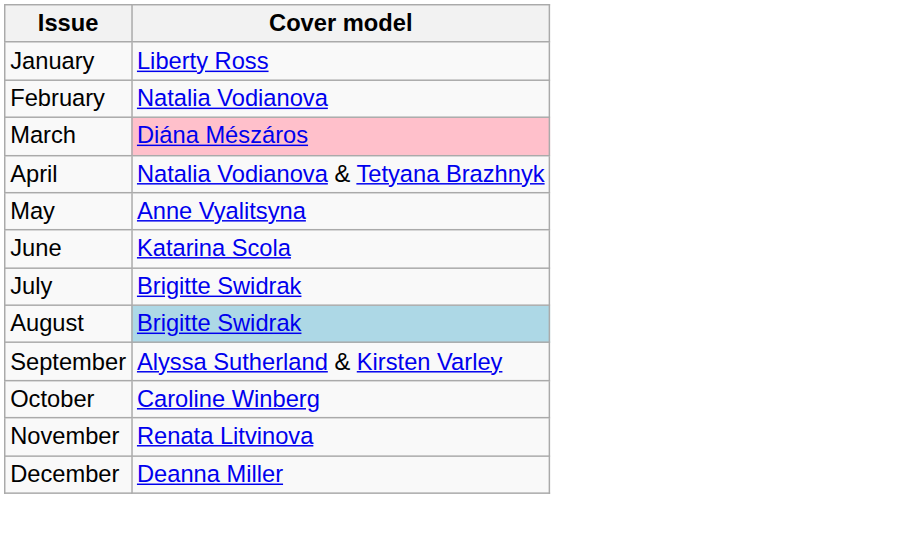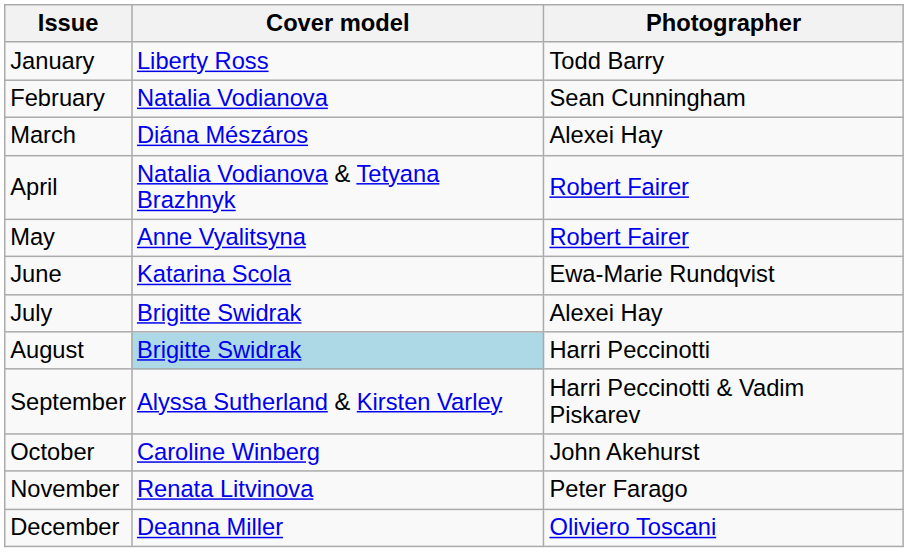 <table class="sortable wikitable">
 <tr>
 <th>Issue</th>
 <th>Cover model</th>
+<th>Photographer</th>
 </tr>
 <tr>
 <td>January</td>
 <td><a href='#'>Liberty Ross</a></td>
+<td>Todd Barry</td>
 </tr>
 <tr>
 <td>February</td>
 <td><a href='#'>Natalia Vodianova</a></td>
+<td>Sean Cunningham</td>
 </tr>
 <tr>
 <td>March</td>
-<td style="background: pink;"><a href='#'>Diána Mészáros</a></td>
+<td><a href='#'>Diána Mészáros</a></td>
+<td>Alexei Hay</td>
 </tr>
 <tr>
 <td>April</td>
 <td><a href='#'>Natalia Vodianova</a> & <a href='#'>Tetyana Brazhnyk</a></td>
+<td><a href='#'>Robert Fairer</a></td>
 </tr>
 <tr>
 <td>May</td>
 <td><a href='#'>Anne Vyalitsyna</a></td>
+<td><a href='#'>Robert Fairer</a></td>
 </tr>
 <tr>
 <td>June</td>
 <td><a href='#'>Katarina Scola</a></td>
+<td>Ewa-Marie Rundqvist</td>
 </tr>
 <tr>
 <td>July</td>
 <td><a href='#'>Brigitte Swidrak</a></td>
+<td>Alexei Hay</td>
 </tr>
 <tr>
 <td>August</td>
 <td style="background: lightblue;"><a href='#'>Brigitte Swidrak</a></td>
+<td>Harri Peccinotti</td>
 </tr>
 <tr>
 <td>September</td>
 <td><a href='#'>Alyssa Sutherland</a> & <a href='#'>Kirsten Varley</a></td>
+<td>Harri Peccinotti & Vadim Piskarev</td>
 </tr>
 <tr>
 <td>October</td>
 <td><a href='#'>Caroline Winberg</a></td>
+<td>John Akehurst</td>
 </tr>
 <tr>
 <td>November</td>
 <td><a href='#'>Renata Litvinova</a></td>
+<td>Peter Farago</td>
 </tr>
 <tr>
 <td>December</td>
 <td><a href='#'>Deanna Miller</a></td>
+<td><a href='#'>Oliviero Toscani</a></td>
 </tr>
 </table>
